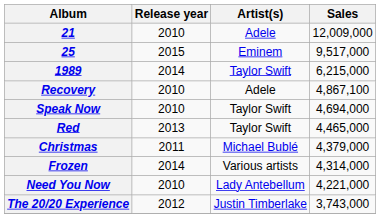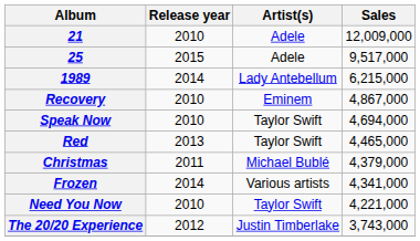 <table class="wikitable plainrowheaders" style="text-align:center;">
 <tr>
 <th scope="col">Album</th>
 <th scope="col">Release year</th>
 <th scope="col">Artist(s)</th>
 <th scope="col">Sales</th>
 </tr>
 <tr>
 <th scope="row"><em><a href='#'>21</a></em></th>
 <td>2010</td>
 <td><a href='#'>Adele</a></td>
 <td>12,009,000</td>
 </tr>
 <tr>
 <th scope="row"><em><a href='#'>25</a></em></th>
 <td>2015</td>
-<td><a href='#'>Eminem</a></td>
+<td>Adele</td>
 <td>9,517,000</td>
 </tr>
 <tr>
 <th scope="row"><em><a href='#'>1989</a></em></th>
 <td>2014</td>
-<td><a href='#'>Taylor Swift</a></td>
+<td><a href='#'>Lady Antebellum</a></td>
 <td>6,215,000</td>
 </tr>
 <tr>
 <th scope="row"><em><a href='#'>Recovery</a></em></th>
 <td>2010</td>
-<td>Adele</td>
-<td>4,867,100</td>
+<td><a href='#'>Eminem</a></td>
+<td>4,867,000</td>
 </tr>
 <tr>
 <th scope="row"><em><a href='#'>Speak Now</a></em></th>
 <td>2010</td>
 <td>Taylor Swift</td>
 <td>4,694,000</td>
 </tr>
 <tr>
 <th scope="row"><em><a href='#'>Red</a></em></th>
 <td>2013</td>
 <td>Taylor Swift</td>
 <td>4,465,000</td>
 </tr>
 <tr>
 <th scope="row"><em><a href='#'>Christmas</a></em></th>
 <td>2011</td>
 <td><a href='#'>Michael Bublé</a></td>
 <td>4,379,000</td>
 </tr>
 <tr>
 <th scope="row"><em><a href='#'>Frozen</a></em></th>
 <td>2014</td>
 <td>Various artists</td>
-<td>4,314,000</td>
+<td>4,341,000</td>
 </tr>
 <tr>
 <th scope="row"><em><a href='#'>Need You Now</a></em></th>
 <td>2010</td>
-<td><a href='#'>Lady Antebellum</a></td>
+<td><a href='#'>Taylor Swift</a></td>
 <td>4,221,000</td>
 </tr>
 <tr>
 <th scope="row"><em><a href='#'>The 20/20 Experience</a></em></th>
 <td>2012</td>
 <td><a href='#'>Justin Timberlake</a></td>
 <td>3,743,000</td>
 </tr>
 <tr>
 </tr>
 </table>
